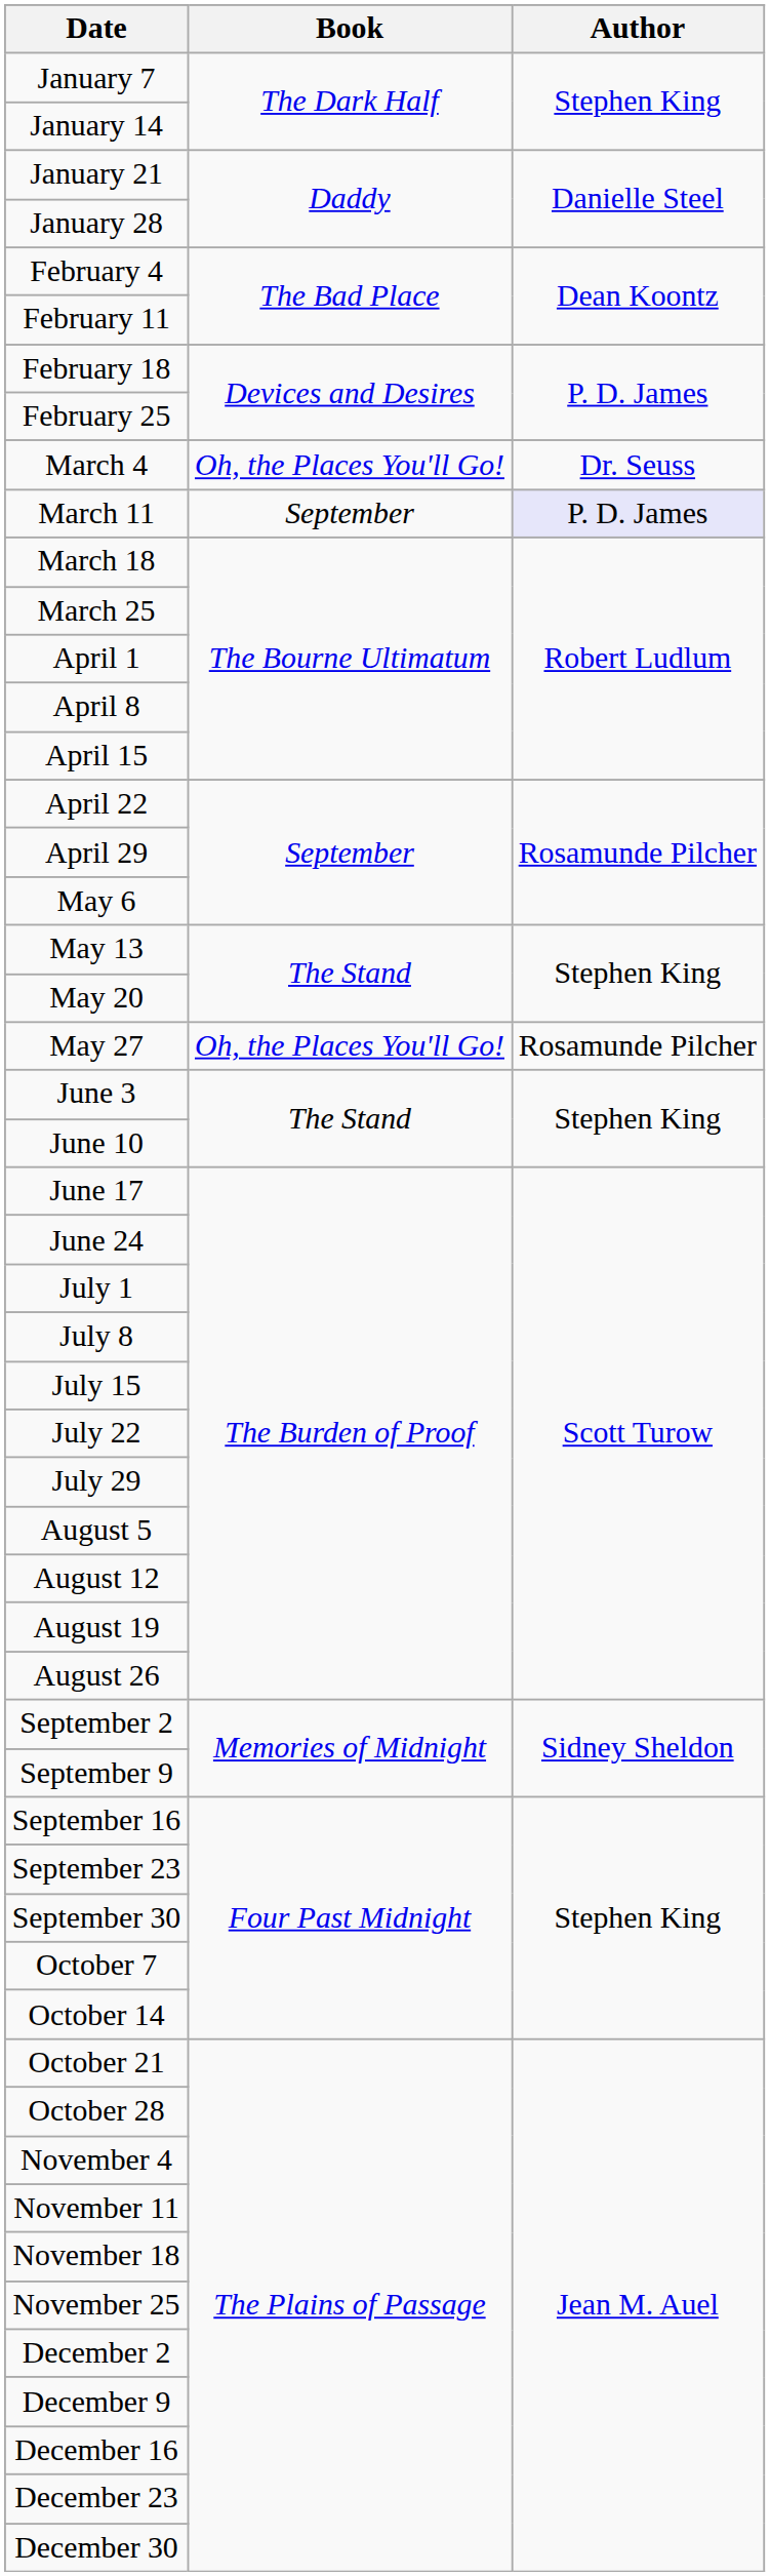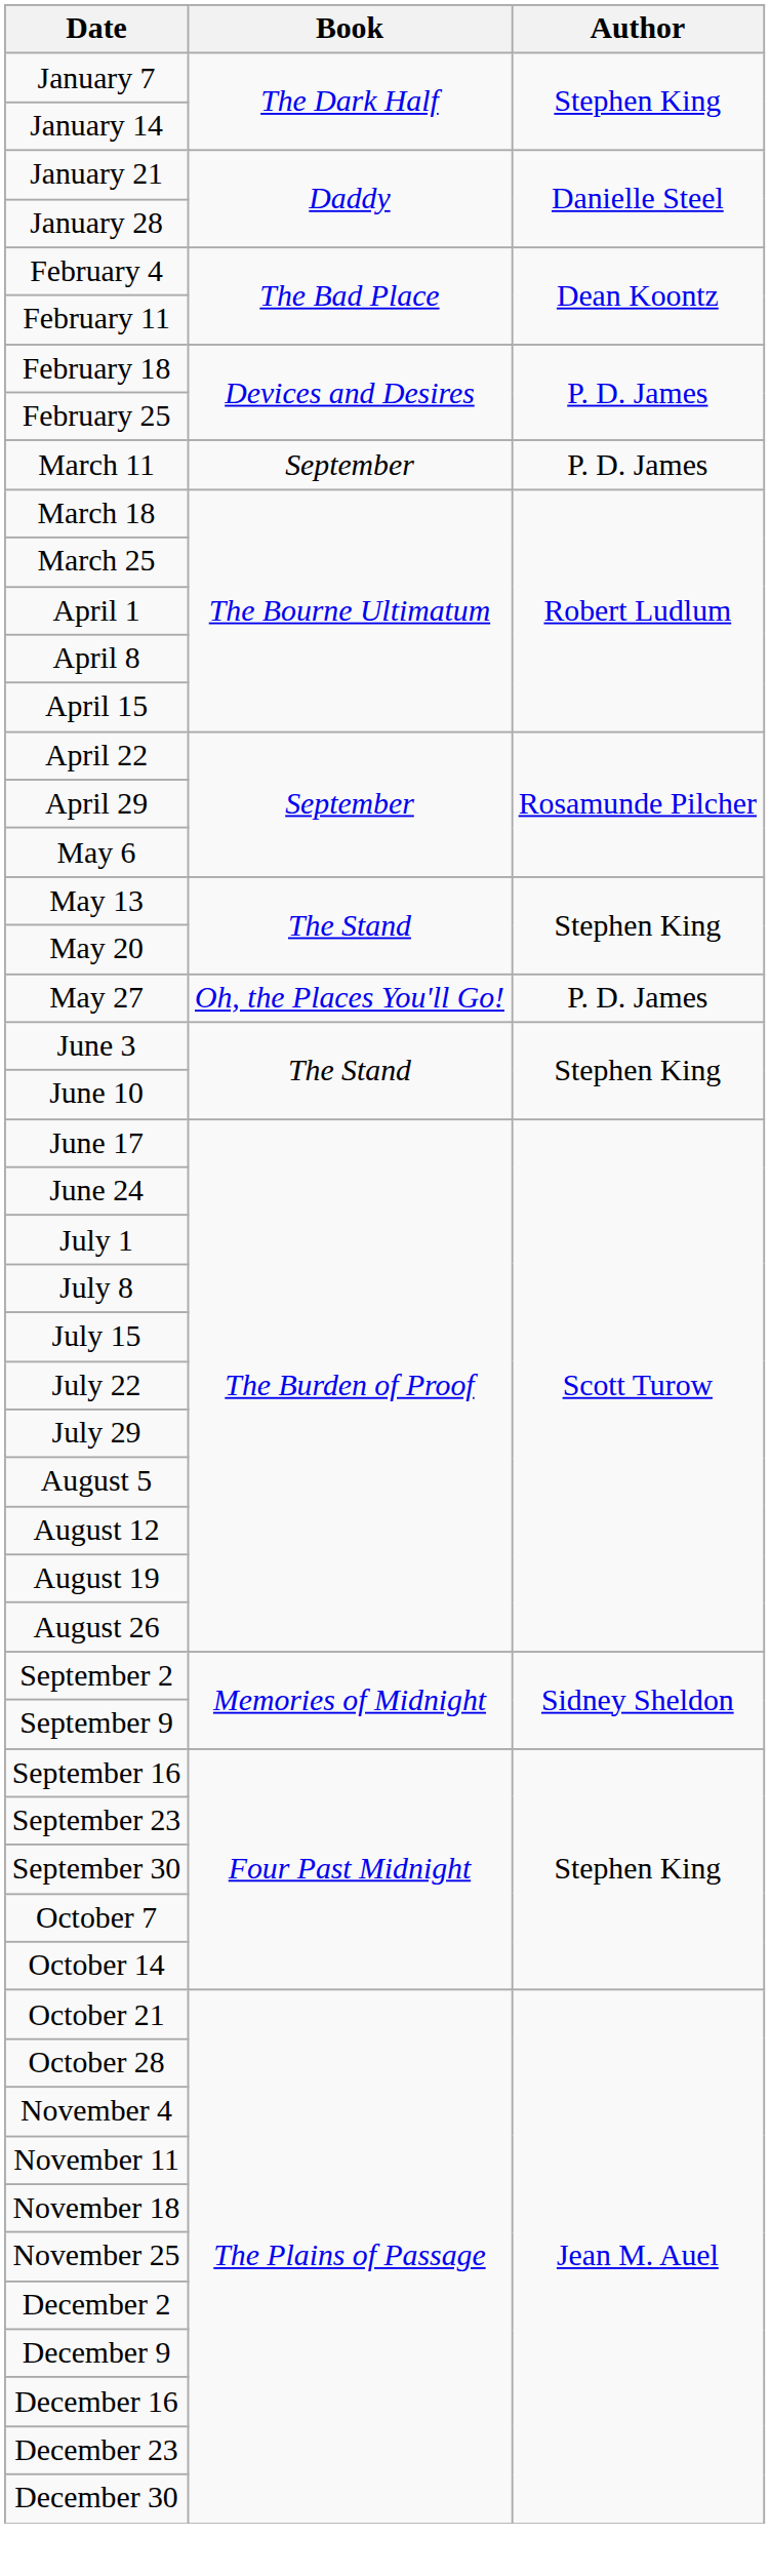 <table class="wikitable sortable" style="text-align: center">
 <tr>
 <th>Date</th>
 <th>Book</th>
 <th>Author</th>
 </tr>
 <tr>
 <td>January 7</td>
 <td rowspan=2><em><a href='#'>The Dark Half</a></em></td>
 <td rowspan=2><a href='#'>Stephen King</a></td>
 </tr>
 <tr>
 <td>January 14</td>
 </tr>
 <tr>
 <td>January 21</td>
 <td rowspan=2><em><a href='#'>Daddy</a></em></td>
 <td rowspan=2><a href='#'>Danielle Steel</a></td>
 </tr>
 <tr>
 <td>January 28</td>
 </tr>
 <tr>
 <td>February 4</td>
 <td rowspan=2><em><a href='#'>The Bad Place</a></em></td>
 <td rowspan=2><a href='#'>Dean Koontz</a></td>
 </tr>
 <tr>
 <td>February 11</td>
 </tr>
 <tr>
 <td>February 18</td>
 <td rowspan=2><em><a href='#'>Devices and Desires</a></em></td>
 <td rowspan=2><a href='#'>P. D. James</a></td>
 </tr>
 <tr>
 <td>February 25</td>
 </tr>
 <tr>
-<td>March 4</td>
-<td><em><a href='#'>Oh, the Places You'll Go!</a></em></td>
-<td><a href='#'>Dr. Seuss</a></td>
-</tr>
-<tr>
 <td>March 11</td>
 <td><em>September</em></td>
-<td style="background: lavender;">P. D. James</td>
+<td>P. D. James</td>
 </tr>
 <tr>
 <td>March 18</td>
 <td rowspan=5><em><a href='#'>The Bourne Ultimatum</a></em></td>
 <td rowspan=5><a href='#'>Robert Ludlum</a></td>
 </tr>
 <tr>
 <td>March 25</td>
 </tr>
 <tr>
 <td>April 1</td>
 </tr>
 <tr>
 <td>April 8</td>
 </tr>
 <tr>
 <td>April 15</td>
 </tr>
 <tr>
 <td>April 22</td>
 <td rowspan=3><em><a href='#'>September</a></em></td>
 <td rowspan=3><a href='#'>Rosamunde Pilcher</a></td>
 </tr>
 <tr>
 <td>April 29</td>
 </tr>
 <tr>
 <td>May 6</td>
 </tr>
 <tr>
 <td>May 13</td>
 <td rowspan=2><em><a href='#'>The Stand</a></em></td>
 <td rowspan=2>Stephen King</td>
 </tr>
 <tr>
 <td>May 20</td>
 </tr>
 <tr>
 <td>May 27</td>
 <td><em><a href='#'>Oh, the Places You'll Go!</a></em></td>
-<td>Rosamunde Pilcher</td>
+<td>P. D. James</td>
 </tr>
 <tr>
 <td>June 3</td>
 <td rowspan=2><em>The Stand</em></td>
 <td rowspan=2>Stephen King</td>
 </tr>
 <tr>
 <td>June 10</td>
 </tr>
 <tr>
 <td>June 17</td>
 <td rowspan=11><em><a href='#'>The Burden of Proof</a></em></td>
 <td rowspan=11><a href='#'>Scott Turow</a></td>
 </tr>
 <tr>
 <td>June 24</td>
 </tr>
 <tr>
 <td>July 1</td>
 </tr>
 <tr>
 <td>July 8</td>
 </tr>
 <tr>
 <td>July 15</td>
 </tr>
 <tr>
 <td>July 22</td>
 </tr>
 <tr>
 <td>July 29</td>
 </tr>
 <tr>
 <td>August 5</td>
 </tr>
 <tr>
 <td>August 12</td>
 </tr>
 <tr>
 <td>August 19</td>
 </tr>
 <tr>
 <td>August 26</td>
 </tr>
 <tr>
 <td>September 2</td>
 <td rowspan=2><em><a href='#'>Memories of Midnight</a></em></td>
 <td rowspan=2><a href='#'>Sidney Sheldon</a></td>
 </tr>
 <tr>
 <td>September 9</td>
 </tr>
 <tr>
 <td>September 16</td>
 <td rowspan=5><em><a href='#'>Four Past Midnight</a></em></td>
 <td rowspan=5>Stephen King</td>
 </tr>
 <tr>
 <td>September 23</td>
 </tr>
 <tr>
 <td>September 30</td>
 </tr>
 <tr>
 <td>October 7</td>
 </tr>
 <tr>
 <td>October 14</td>
 </tr>
 <tr>
 <td>October 21</td>
 <td rowspan=11><em><a href='#'>The Plains of Passage</a></em></td>
 <td rowspan=11><a href='#'>Jean M. Auel</a></td>
 </tr>
 <tr>
 <td>October 28</td>
 </tr>
 <tr>
 <td>November 4</td>
 </tr>
 <tr>
 <td>November 11</td>
 </tr>
 <tr>
 <td>November 18</td>
 </tr>
 <tr>
 <td>November 25</td>
 </tr>
 <tr>
 <td>December 2</td>
 </tr>
 <tr>
 <td>December 9</td>
 </tr>
 <tr>
 <td>December 16</td>
 </tr>
 <tr>
 <td>December 23</td>
 </tr>
 <tr>
 <td>December 30</td>
 </tr>
 </table>
